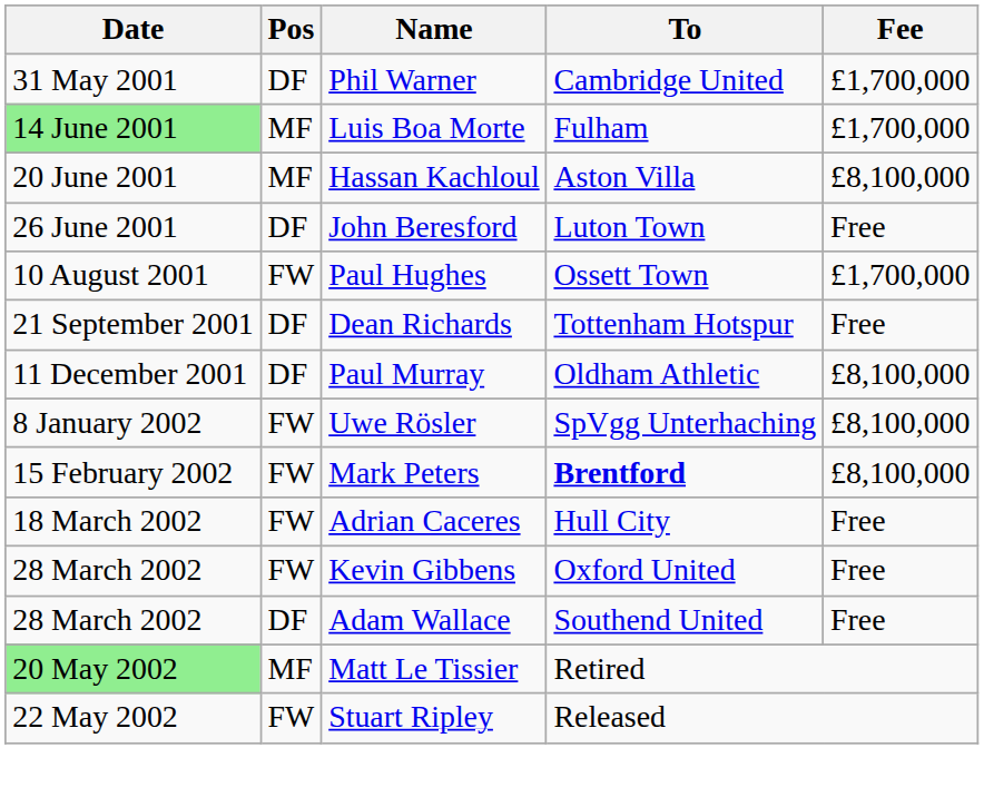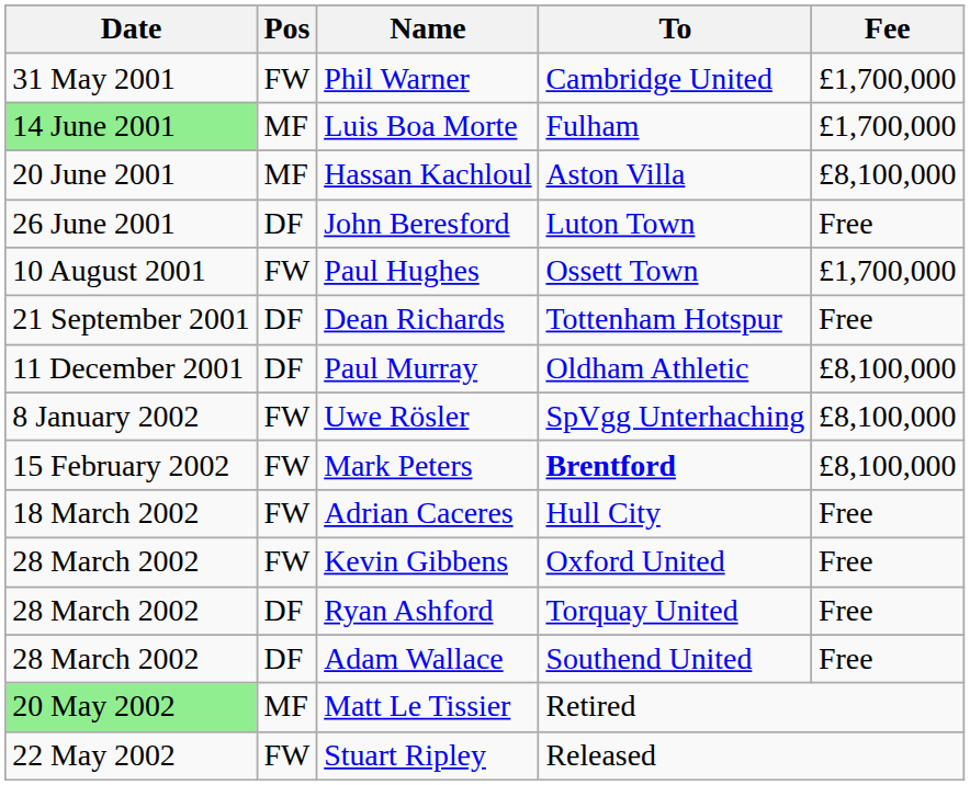 <table class="wikitable">
 <tr>
 <th>Date</th>
 <th>Pos</th>
 <th>Name</th>
 <th>To</th>
 <th>Fee</th>
 </tr>
 <tr>
 <td>31 May 2001</td>
-<td>DF</td>
+<td>FW</td>
 <td> <a href='#'>Phil Warner</a></td>
 <td><a href='#'>Cambridge United</a></td>
 <td>£1,700,000</td>
 </tr>
 <tr>
 <td style="background: lightgreen;">14 June 2001</td>
 <td>MF</td>
 <td> <a href='#'>Luis Boa Morte</a></td>
 <td><a href='#'>Fulham</a></td>
 <td>£1,700,000</td>
 </tr>
 <tr>
 <td>20 June 2001</td>
 <td>MF</td>
 <td> <a href='#'>Hassan Kachloul</a></td>
 <td><a href='#'>Aston Villa</a></td>
 <td>£8,100,000</td>
 </tr>
 <tr>
 <td>26 June 2001</td>
 <td>DF</td>
 <td> <a href='#'>John Beresford</a></td>
 <td><a href='#'>Luton Town</a></td>
 <td>Free</td>
 </tr>
 <tr>
 <td>10 August 2001</td>
 <td>FW</td>
 <td> <a href='#'>Paul Hughes</a></td>
 <td><a href='#'>Ossett Town</a></td>
 <td>£1,700,000</td>
 </tr>
 <tr>
 <td>21 September 2001</td>
 <td>DF</td>
 <td> <a href='#'>Dean Richards</a></td>
 <td><a href='#'>Tottenham Hotspur</a></td>
 <td>Free</td>
 </tr>
 <tr>
 <td>11 December 2001</td>
 <td>DF</td>
 <td> <a href='#'>Paul Murray</a></td>
 <td><a href='#'>Oldham Athletic</a></td>
 <td>£8,100,000</td>
 </tr>
 <tr>
 <td>8 January 2002</td>
 <td>FW</td>
 <td> <a href='#'>Uwe Rösler</a></td>
 <td><a href='#'>SpVgg Unterhaching</a></td>
 <td>£8,100,000</td>
 </tr>
 <tr>
 <td>15 February 2002</td>
 <td>FW</td>
 <td> <a href='#'>Mark Peters</a></td>
 <td><strong><a href='#'>Brentford</a></strong></td>
 <td>£8,100,000</td>
 </tr>
 <tr>
 <td>18 March 2002</td>
 <td>FW</td>
 <td> <a href='#'>Adrian Caceres</a></td>
 <td><a href='#'>Hull City</a></td>
 <td>Free</td>
 </tr>
 <tr>
 <td>28 March 2002</td>
 <td>FW</td>
 <td> <a href='#'>Kevin Gibbens</a></td>
 <td><a href='#'>Oxford United</a></td>
 <td>Free</td>
 </tr>
 <tr>
 <td>28 March 2002</td>
 <td>DF</td>
+<td> <a href='#'>Ryan Ashford</a></td>
+<td><a href='#'>Torquay United</a></td>
+<td>Free</td>
+</tr>
+<tr>
+<td>28 March 2002</td>
+<td>DF</td>
 <td> <a href='#'>Adam Wallace</a></td>
 <td><a href='#'>Southend United</a></td>
 <td>Free</td>
 </tr>
 <tr>
 <td style="background: lightgreen;">20 May 2002</td>
 <td>MF</td>
 <td> <a href='#'>Matt Le Tissier</a></td>
 <td colspan="2">Retired</td>
 </tr>
 <tr>
 <td>22 May 2002</td>
 <td>FW</td>
 <td> <a href='#'>Stuart Ripley</a></td>
 <td colspan="2">Released</td>
 </tr>
 </table>
